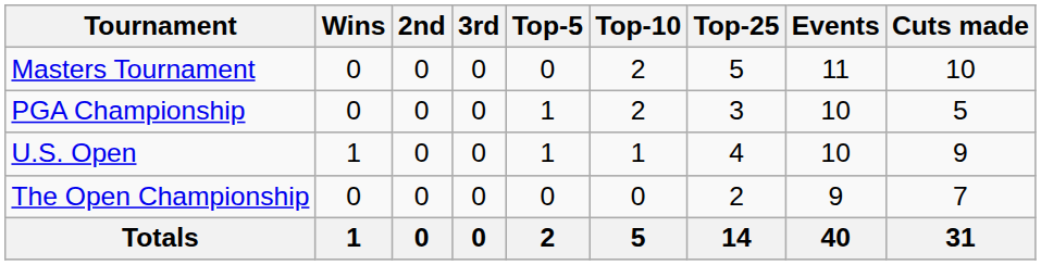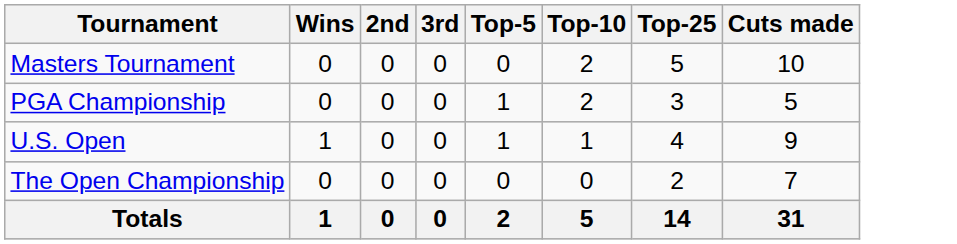 <table class=wikitable style=text-align:center>
 <tr>
 <th>Tournament</th>
 <th>Wins</th>
 <th>2nd</th>
 <th>3rd</th>
 <th>Top-5</th>
 <th>Top-10</th>
 <th>Top-25</th>
-<th>Events</th>
 <th>Cuts made</th>
 </tr>
 <tr>
 <td align=left><a href='#'>Masters Tournament</a></td>
 <td>0</td>
 <td>0</td>
 <td>0</td>
 <td>0</td>
 <td>2</td>
 <td>5</td>
-<td>11</td>
 <td>10</td>
 </tr>
 <tr>
 <td align=left><a href='#'>PGA Championship</a></td>
 <td>0</td>
 <td>0</td>
 <td>0</td>
 <td>1</td>
 <td>2</td>
 <td>3</td>
-<td>10</td>
 <td>5</td>
 </tr>
 <tr>
 <td align=left><a href='#'>U.S. Open</a></td>
 <td>1</td>
 <td>0</td>
 <td>0</td>
 <td>1</td>
 <td>1</td>
 <td>4</td>
-<td>10</td>
 <td>9</td>
 </tr>
 <tr>
 <td align=left><a href='#'>The Open Championship</a></td>
 <td>0</td>
 <td>0</td>
 <td>0</td>
 <td>0</td>
 <td>0</td>
 <td>2</td>
-<td>9</td>
 <td>7</td>
 </tr>
 <tr>
 <th>Totals</th>
 <th>1</th>
 <th>0</th>
 <th>0</th>
 <th>2</th>
 <th>5</th>
 <th>14</th>
-<th>40</th>
 <th>31</th>
 </tr>
 </table>
